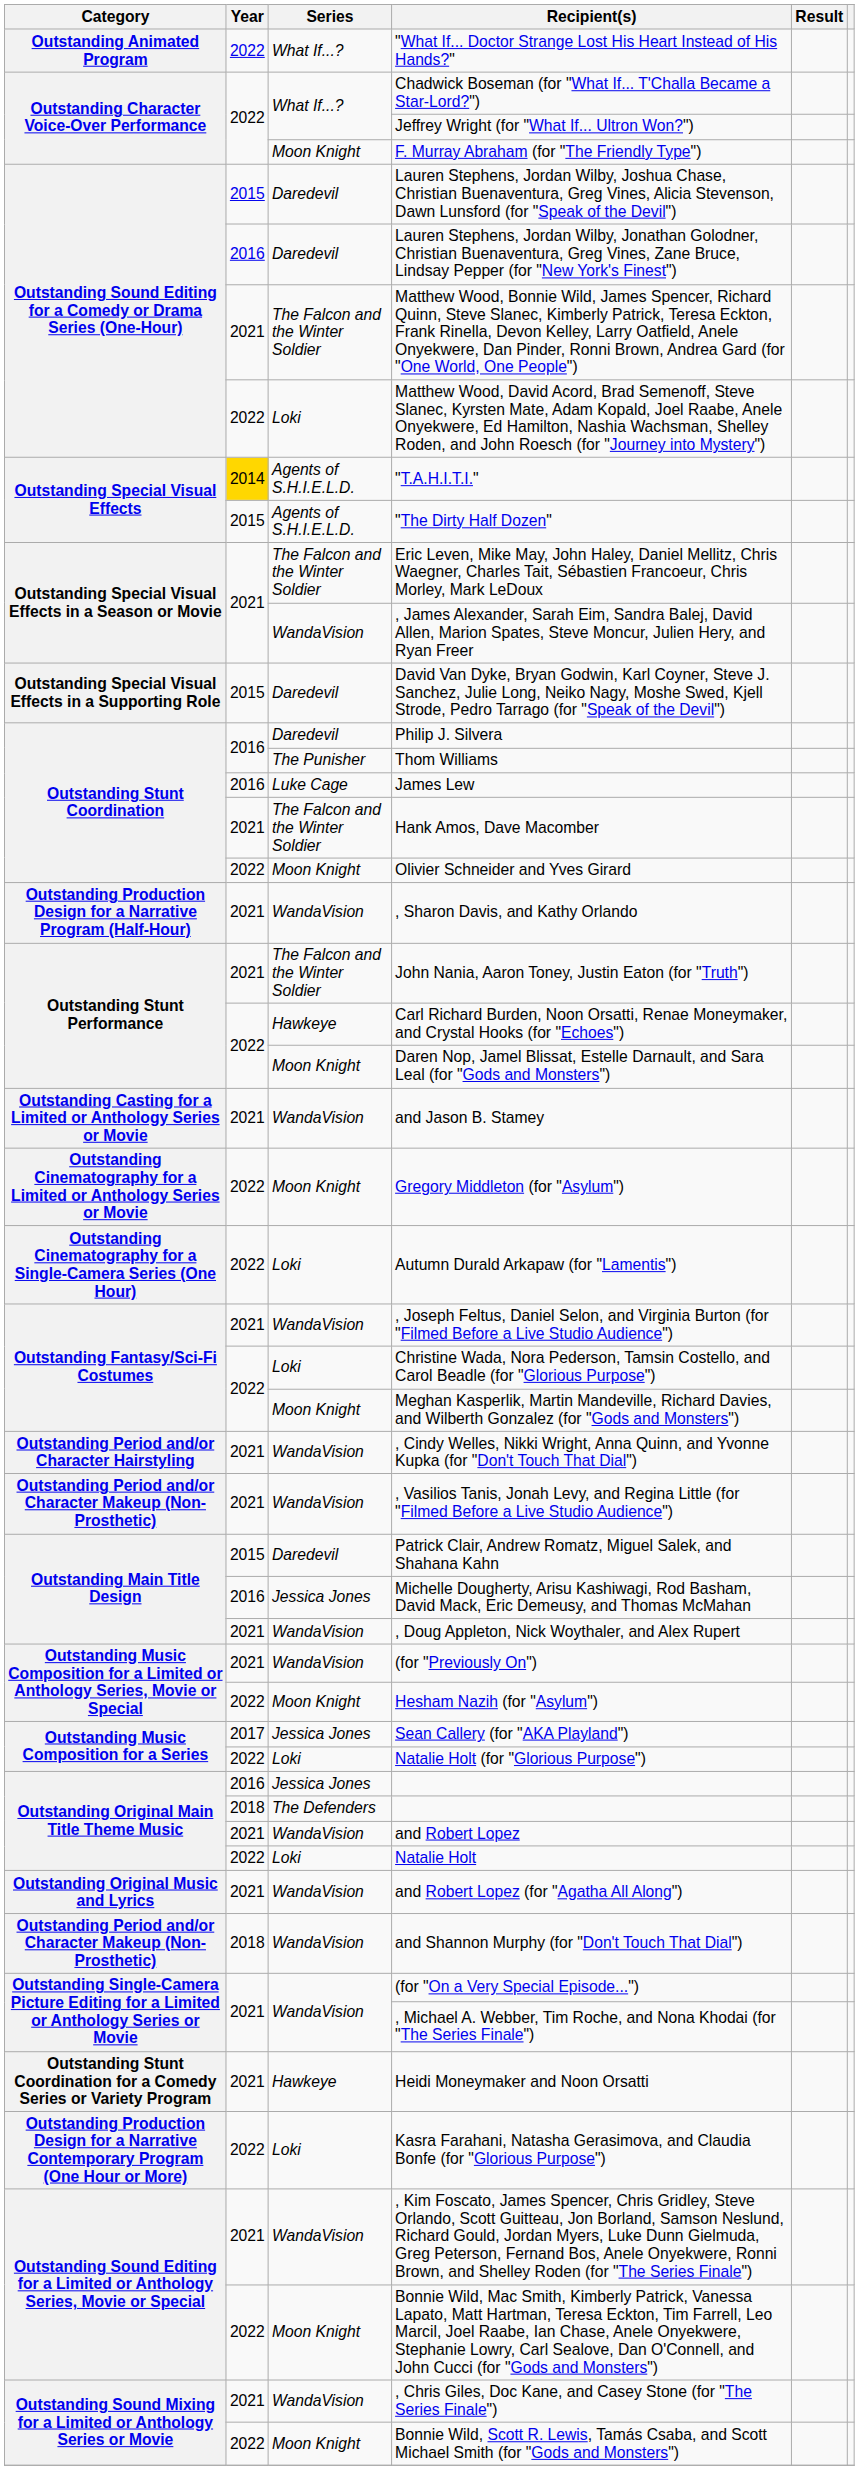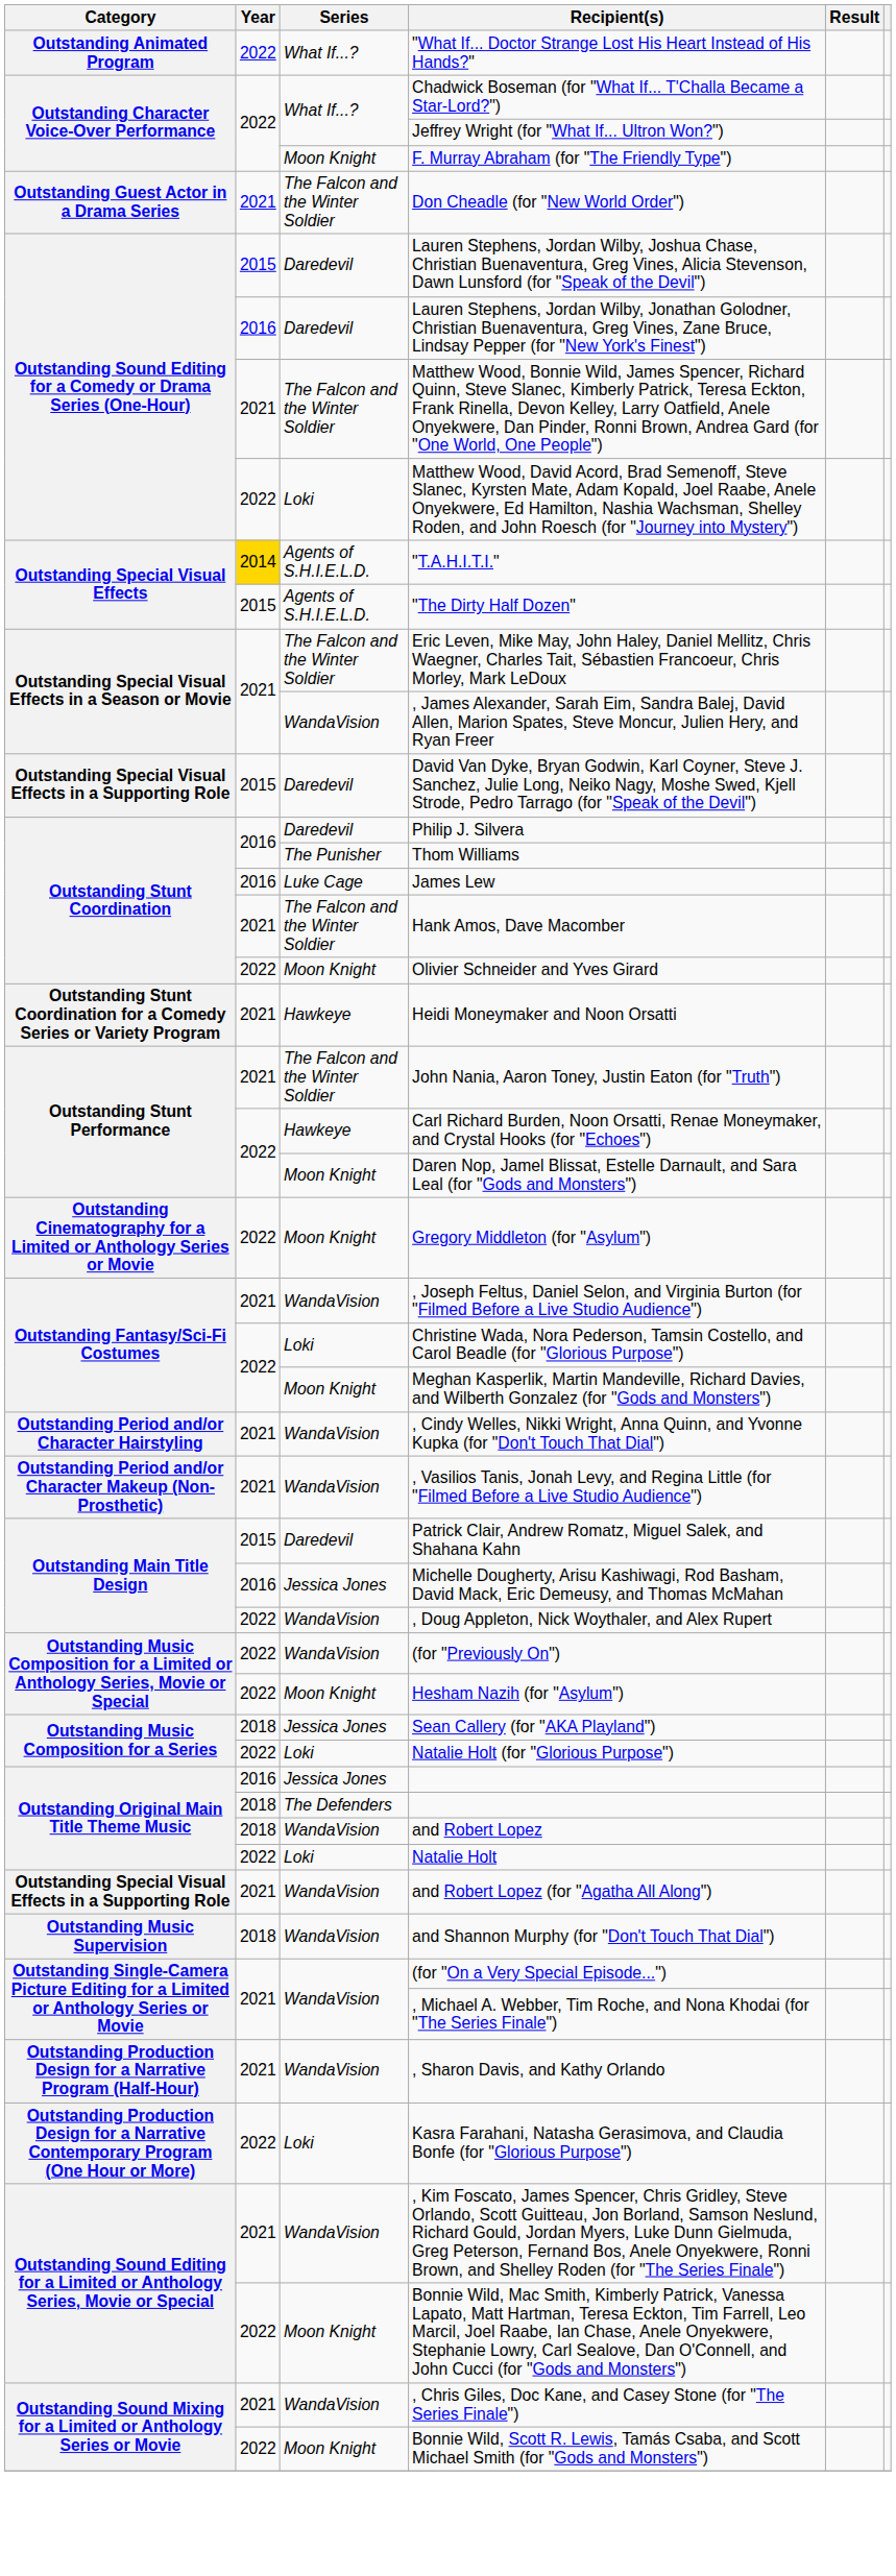 <table class="wikitable plainrowheaders sortable">
 <tr>
 <th scope="col">Category</th>
 <th scope="col">Year</th>
 <th scope="col">Series</th>
 <th scope="col">Recipient(s)</th>
 <th scope="col">Result</th>
 <th scope="col" class="unsortable"></th>
 </tr>
 <tr>
 <th scope="row"><a href='#'>Outstanding Animated Program</a></th>
 <td><a href='#'>2022</a></td>
 <td><em>What If...?</em></td>
 <td>"<a href='#'>What If... Doctor Strange Lost His Heart Instead of His Hands?</a>"</td>
 <td></td>
 <td style="text-align: center;"></td>
 </tr>
 <tr>
 <th scope="row" rowspan="3"><a href='#'>Outstanding Character Voice-Over Performance</a></th>
 <td rowspan="3">2022</td>
 <td rowspan="2"><em>What If...?</em></td>
 <td>Chadwick Boseman (for "<a href='#'>What If... T'Challa Became a Star-Lord?</a>")</td>
 <td></td>
 <td style="text-align: center;"></td>
 </tr>
 <tr>
 <td>Jeffrey Wright (for "<a href='#'>What If... Ultron Won?</a>")</td>
 <td></td>
 <td style="text-align: center;"></td>
 </tr>
 <tr>
 <td><em>Moon Knight</em></td>
 <td><a href='#'>F. Murray Abraham</a> (for "<a href='#'>The Friendly Type</a>")</td>
+<td></td>
+<td style="text-align: center;"></td>
+</tr>
+<tr>
+<th scope="row"><a href='#'>Outstanding Guest Actor in a Drama Series</a></th>
+<td><a href='#'>2021</a></td>
+<td><em>The Falcon and the Winter Soldier</em></td>
+<td><a href='#'>Don Cheadle</a> (for "<a href='#'>New World Order</a>")</td>
 <td></td>
 <td style="text-align: center;"></td>
 </tr>
 <tr>
 <th scope="row" rowspan="4"><a href='#'>Outstanding Sound Editing for a Comedy or Drama Series (One-Hour)</a></th>
 <td><a href='#'>2015</a></td>
 <td><em>Daredevil</em></td>
 <td>Lauren Stephens, Jordan Wilby, Joshua Chase, Christian Buenaventura, Greg Vines, Alicia Stevenson, Dawn Lunsford (for "<a href='#'>Speak of the Devil</a>")</td>
 <td></td>
 <td style="text-align: center;"></td>
 </tr>
 <tr>
 <td><a href='#'>2016</a></td>
 <td><em>Daredevil</em></td>
 <td>Lauren Stephens, Jordan Wilby, Jonathan Golodner, Christian Buenaventura, Greg Vines, Zane Bruce, Lindsay Pepper (for "<a href='#'>New York's Finest</a>")</td>
 <td></td>
 <td style="text-align: center;"></td>
 </tr>
 <tr>
 <td>2021</td>
 <td><em>The Falcon and the Winter Soldier</em></td>
 <td>Matthew Wood, Bonnie Wild, James Spencer, Richard Quinn, Steve Slanec, Kimberly Patrick, Teresa Eckton, Frank Rinella, Devon Kelley, Larry Oatfield, Anele Onyekwere, Dan Pinder, Ronni Brown, Andrea Gard (for "<a href='#'>One World, One People</a>")</td>
 <td></td>
 <td style="text-align: center;"></td>
 </tr>
 <tr>
 <td>2022</td>
 <td><em>Loki</em></td>
 <td>Matthew Wood, David Acord, Brad Semenoff, Steve Slanec, Kyrsten Mate, Adam Kopald, Joel Raabe, Anele Onyekwere, Ed Hamilton, Nashia Wachsman, Shelley Roden, and John Roesch (for "<a href='#'>Journey into Mystery</a>")</td>
 <td></td>
 <td style="text-align: center;"></td>
 </tr>
 <tr>
 <th scope="row" rowspan="2"><a href='#'>Outstanding Special Visual Effects</a></th>
 <td style="background: gold;">2014</td>
 <td><em>Agents of S.H.I.E.L.D.</em></td>
 <td>"<a href='#'>T.A.H.I.T.I.</a>"</td>
 <td></td>
 <td style="text-align: center;"></td>
 </tr>
 <tr>
 <td>2015</td>
 <td><em>Agents of S.H.I.E.L.D.</em></td>
 <td>"<a href='#'>The Dirty Half Dozen</a>"</td>
 <td></td>
 <td style="text-align: center;"></td>
 </tr>
 <tr>
 <th scope="row" rowspan="2">Outstanding Special Visual Effects in a Season or Movie</th>
 <td rowspan="2">2021</td>
 <td><em>The Falcon and the Winter Soldier</em></td>
 <td>Eric Leven, Mike May, John Haley, Daniel Mellitz, Chris Waegner, Charles Tait, Sébastien Francoeur, Chris Morley, Mark LeDoux</td>
 <td></td>
 <td style="text-align: center;"></td>
 </tr>
 <tr>
 <td><em>WandaVision</em></td>
 <td>, James Alexander, Sarah Eim, Sandra Balej, David Allen, Marion Spates, Steve Moncur, Julien Hery, and Ryan Freer</td>
 <td></td>
 <td style="text-align: center;"></td>
 </tr>
 <tr>
 <th scope="row">Outstanding Special Visual Effects in a Supporting Role</th>
 <td>2015</td>
 <td><em>Daredevil</em></td>
 <td>David Van Dyke, Bryan Godwin, Karl Coyner, Steve J. Sanchez, Julie Long, Neiko Nagy, Moshe Swed, Kjell Strode, Pedro Tarrago (for "<a href='#'>Speak of the Devil</a>")</td>
 <td></td>
 <td style="text-align: center;"></td>
 </tr>
 <tr>
 <th scope="row" rowspan="5"><a href='#'>Outstanding Stunt Coordination</a></th>
 <td rowspan="2">2016</td>
 <td><em>Daredevil</em></td>
 <td>Philip J. Silvera</td>
 <td></td>
 <td style="text-align: center;"></td>
 </tr>
 <tr>
 <td><em>The Punisher</em></td>
 <td>Thom Williams</td>
 <td></td>
 <td style="text-align: center;"></td>
 </tr>
 <tr>
 <td>2016</td>
 <td><em>Luke Cage</em></td>
 <td>James Lew</td>
 <td></td>
 <td style="text-align: center;"></td>
 </tr>
 <tr>
 <td>2021</td>
 <td><em>The Falcon and the Winter Soldier</em></td>
 <td>Hank Amos, Dave Macomber</td>
 <td></td>
 <td style="text-align: center;"></td>
 </tr>
 <tr>
 <td>2022</td>
 <td><em>Moon Knight</em></td>
 <td>Olivier Schneider and Yves Girard</td>
 <td></td>
 <td style="text-align: center;"></td>
 </tr>
 <tr>
-<th scope="row"><a href='#'>Outstanding Production Design for a Narrative Program (Half-Hour)</a></th>
+<th scope="row">Outstanding Stunt Coordination for a Comedy Series or Variety Program</th>
 <td>2021</td>
-<td><em>WandaVision</em></td>
-<td>, Sharon Davis, and Kathy Orlando</td>
+<td><em>Hawkeye</em></td>
+<td>Heidi Moneymaker and Noon Orsatti</td>
 <td></td>
 <td style="text-align: center;"></td>
 </tr>
 <tr>
 <th scope="row" rowspan="3">Outstanding Stunt Performance</th>
 <td>2021</td>
 <td><em>The Falcon and the Winter Soldier</em></td>
 <td>John Nania, Aaron Toney, Justin Eaton (for "<a href='#'>Truth</a>")</td>
 <td></td>
 <td style="text-align: center;"></td>
 </tr>
 <tr>
 <td rowspan="2">2022</td>
 <td><em>Hawkeye</em></td>
 <td>Carl Richard Burden, Noon Orsatti, Renae Moneymaker, and Crystal Hooks (for "<a href='#'>Echoes</a>")</td>
 <td></td>
 <td style="text-align: center;"></td>
 </tr>
 <tr>
 <td><em>Moon Knight</em></td>
 <td>Daren Nop, Jamel Blissat, Estelle Darnault, and Sara Leal (for "<a href='#'>Gods and Monsters</a>")</td>
 <td></td>
 <td style="text-align: center;"></td>
 </tr>
 <tr>
-<th scope="row"><a href='#'>Outstanding Casting for a Limited or Anthology Series or Movie</a></th>
-<td>2021</td>
-<td><em>WandaVision</em></td>
-<td> and Jason B. Stamey</td>
-<td></td>
-<td style="text-align: center;"></td>
-</tr>
-<tr>
 <th scope="row"><a href='#'>Outstanding Cinematography for a Limited or Anthology Series or Movie</a></th>
 <td>2022</td>
 <td><em>Moon Knight</em></td>
 <td><a href='#'>Gregory Middleton</a> (for "<a href='#'>Asylum</a>")</td>
-<td></td>
-<td style="text-align: center;"></td>
-</tr>
-<tr>
-<th scope="row"><a href='#'>Outstanding Cinematography for a Single-Camera Series (One Hour)</a></th>
-<td>2022</td>
-<td><em>Loki</em></td>
-<td>Autumn Durald Arkapaw (for "<a href='#'>Lamentis</a>")</td>
 <td></td>
 <td style="text-align: center;"></td>
 </tr>
 <tr>
 <th scope="row" rowspan="3"><a href='#'>Outstanding Fantasy/Sci-Fi Costumes</a></th>
 <td>2021</td>
 <td><em>WandaVision</em></td>
 <td>, Joseph Feltus, Daniel Selon, and Virginia Burton (for "<a href='#'>Filmed Before a Live Studio Audience</a>")</td>
 <td></td>
 <td style="text-align: center;"></td>
 </tr>
 <tr>
 <td rowspan="2">2022</td>
 <td><em>Loki</em></td>
 <td>Christine Wada, Nora Pederson, Tamsin Costello, and Carol Beadle (for "<a href='#'>Glorious Purpose</a>")</td>
 <td></td>
 <td style="text-align: center;"></td>
 </tr>
 <tr>
 <td><em>Moon Knight</em></td>
 <td>Meghan Kasperlik, Martin Mandeville, Richard Davies, and Wilberth Gonzalez (for "<a href='#'>Gods and Monsters</a>")</td>
 <td></td>
 <td style="text-align: center;"></td>
 </tr>
 <tr>
 <th scope="row"><a href='#'>Outstanding Period and/or Character Hairstyling</a></th>
 <td>2021</td>
 <td><em>WandaVision</em></td>
 <td>, Cindy Welles, Nikki Wright, Anna Quinn, and Yvonne Kupka (for "<a href='#'>Don't Touch That Dial</a>")</td>
 <td></td>
 <td style="text-align: center;"></td>
 </tr>
 <tr>
 <th scope="row"><a href='#'>Outstanding Period and/or Character Makeup (Non-Prosthetic)</a></th>
 <td>2021</td>
 <td><em>WandaVision</em></td>
 <td>, Vasilios Tanis, Jonah Levy, and Regina Little (for "<a href='#'>Filmed Before a Live Studio Audience</a>")</td>
 <td></td>
 <td style="text-align: center;"></td>
 </tr>
 <tr>
 <th scope="row" rowspan="3"><a href='#'>Outstanding Main Title Design</a></th>
 <td>2015</td>
 <td><em>Daredevil</em></td>
 <td>Patrick Clair, Andrew Romatz, Miguel Salek, and Shahana Kahn</td>
 <td></td>
 <td style="text-align: center;"></td>
 </tr>
 <tr>
 <td>2016</td>
 <td><em>Jessica Jones</em></td>
 <td>Michelle Dougherty, Arisu Kashiwagi, Rod Basham, David Mack, Eric Demeusy, and Thomas McMahan</td>
 <td></td>
 <td style="text-align: center;"></td>
 </tr>
 <tr>
-<td>2021</td>
+<td>2022</td>
 <td><em>WandaVision</em></td>
 <td>, Doug Appleton, Nick Woythaler, and Alex Rupert</td>
 <td></td>
 <td style="text-align: center;"></td>
 </tr>
 <tr>
 <th scope="row" rowspan="2"><a href='#'>Outstanding Music Composition for a Limited or Anthology Series, Movie or Special</a></th>
-<td>2021</td>
+<td>2022</td>
 <td><em>WandaVision</em></td>
 <td> (for "<a href='#'>Previously On</a>")</td>
 <td></td>
 <td style="text-align: center;"></td>
 </tr>
 <tr>
 <td>2022</td>
 <td><em>Moon Knight</em></td>
 <td><a href='#'>Hesham Nazih</a> (for "<a href='#'>Asylum</a>")</td>
 <td></td>
 <td style="text-align: center;"></td>
 </tr>
 <tr>
 <th scope="row" rowspan="2"><a href='#'>Outstanding Music Composition for a Series</a></th>
-<td>2017</td>
+<td>2018</td>
 <td><em>Jessica Jones</em></td>
 <td><a href='#'>Sean Callery</a> (for "<a href='#'>AKA Playland</a>")</td>
 <td></td>
 <td style="text-align: center;"></td>
 </tr>
 <tr>
 <td>2022</td>
 <td><em>Loki</em></td>
 <td><a href='#'>Natalie Holt</a> (for "<a href='#'>Glorious Purpose</a>")</td>
 <td></td>
 <td style="text-align: center;"></td>
 </tr>
 <tr>
 <th scope="row" rowspan="4"><a href='#'>Outstanding Original Main Title Theme Music</a></th>
 <td>2016</td>
 <td><em>Jessica Jones</em></td>
 <td></td>
 <td></td>
 <td style="text-align: center;"></td>
 </tr>
 <tr>
 <td>2018</td>
 <td><em>The Defenders</em></td>
 <td></td>
 <td></td>
 <td style="text-align: center;"></td>
 </tr>
 <tr>
-<td>2021</td>
+<td>2018</td>
 <td><em>WandaVision</em></td>
 <td> and <a href='#'>Robert Lopez</a></td>
 <td></td>
 <td style="text-align: center;"></td>
 </tr>
 <tr>
 <td>2022</td>
 <td><em>Loki</em></td>
 <td><a href='#'>Natalie Holt</a></td>
 <td></td>
 <td style="text-align: center;"></td>
 </tr>
 <tr>
-<th scope="row"><a href='#'>Outstanding Original Music and Lyrics</a></th>
+<th scope="row">Outstanding Special Visual Effects in a Supporting Role</th>
 <td>2021</td>
 <td><em>WandaVision</em></td>
 <td> and <a href='#'>Robert Lopez</a> (for "<a href='#'>Agatha All Along</a>")</td>
 <td></td>
 <td style="text-align: center;"></td>
 </tr>
 <tr>
-<th scope="row"><a href='#'>Outstanding Period and/or Character Makeup (Non-Prosthetic)</a></th>
+<th scope="row"><a href='#'>Outstanding Music Supervision</a></th>
 <td>2018</td>
 <td><em>WandaVision</em></td>
 <td> and Shannon Murphy (for "<a href='#'>Don't Touch That Dial</a>")</td>
 <td></td>
 <td style="text-align: center;"></td>
 </tr>
 <tr>
 <th scope="row" rowspan="2"><a href='#'>Outstanding Single-Camera Picture Editing for a Limited or Anthology Series or Movie</a></th>
 <td rowspan="2">2021</td>
 <td rowspan="2"><em>WandaVision</em></td>
 <td> (for "<a href='#'>On a Very Special Episode...</a>")</td>
 <td></td>
 <td style="text-align: center;"></td>
 </tr>
 <tr>
 <td>, Michael A. Webber, Tim Roche, and Nona Khodai (for "<a href='#'>The Series Finale</a>")</td>
 <td></td>
 <td style="text-align: center;"></td>
 </tr>
 <tr>
-<th scope="row">Outstanding Stunt Coordination for a Comedy Series or Variety Program</th>
+<th scope="row"><a href='#'>Outstanding Production Design for a Narrative Program (Half-Hour)</a></th>
 <td>2021</td>
-<td><em>Hawkeye</em></td>
-<td>Heidi Moneymaker and Noon Orsatti</td>
+<td><em>WandaVision</em></td>
+<td>, Sharon Davis, and Kathy Orlando</td>
 <td></td>
 <td style="text-align: center;"></td>
 </tr>
 <tr>
 <th scope="row"><a href='#'>Outstanding Production Design for a Narrative Contemporary Program (One Hour or More)</a></th>
 <td>2022</td>
 <td><em>Loki</em></td>
 <td>Kasra Farahani, Natasha Gerasimova, and Claudia Bonfe (for "<a href='#'>Glorious Purpose</a>")</td>
 <td></td>
 <td style="text-align: center;"></td>
 </tr>
 <tr>
 <th scope="row" rowspan="2"><a href='#'>Outstanding Sound Editing for a Limited or Anthology Series, Movie or Special</a></th>
 <td>2021</td>
 <td><em>WandaVision</em></td>
 <td>, Kim Foscato, James Spencer, Chris Gridley, Steve Orlando, Scott Guitteau, Jon Borland, Samson Neslund, Richard Gould, Jordan Myers, Luke Dunn Gielmuda, Greg Peterson, Fernand Bos, Anele Onyekwere, Ronni Brown, and Shelley Roden (for "<a href='#'>The Series Finale</a>")</td>
 <td></td>
 <td style="text-align: center;"></td>
 </tr>
 <tr>
 <td>2022</td>
 <td><em>Moon Knight</em></td>
 <td>Bonnie Wild, Mac Smith, Kimberly Patrick, Vanessa Lapato, Matt Hartman, Teresa Eckton, Tim Farrell, Leo Marcil, Joel Raabe, Ian Chase, Anele Onyekwere, Stephanie Lowry, Carl Sealove, Dan O'Connell, and John Cucci (for "<a href='#'>Gods and Monsters</a>")</td>
 <td></td>
 <td style="text-align: center;"></td>
 </tr>
 <tr>
 <th scope="row" rowspan="2"><a href='#'>Outstanding Sound Mixing for a Limited or Anthology Series or Movie</a></th>
 <td>2021</td>
 <td><em>WandaVision</em></td>
 <td>, Chris Giles, Doc Kane, and Casey Stone (for "<a href='#'>The Series Finale</a>")</td>
 <td></td>
 <td style="text-align: center;"></td>
 </tr>
 <tr>
 <td>2022</td>
 <td><em>Moon Knight</em></td>
 <td>Bonnie Wild, <a href='#'>Scott R. Lewis</a>, Tamás Csaba, and Scott Michael Smith (for "<a href='#'>Gods and Monsters</a>")</td>
 <td></td>
 <td style="text-align: center;"></td>
 </tr>
 <tr>
 </tr>
 </table>
